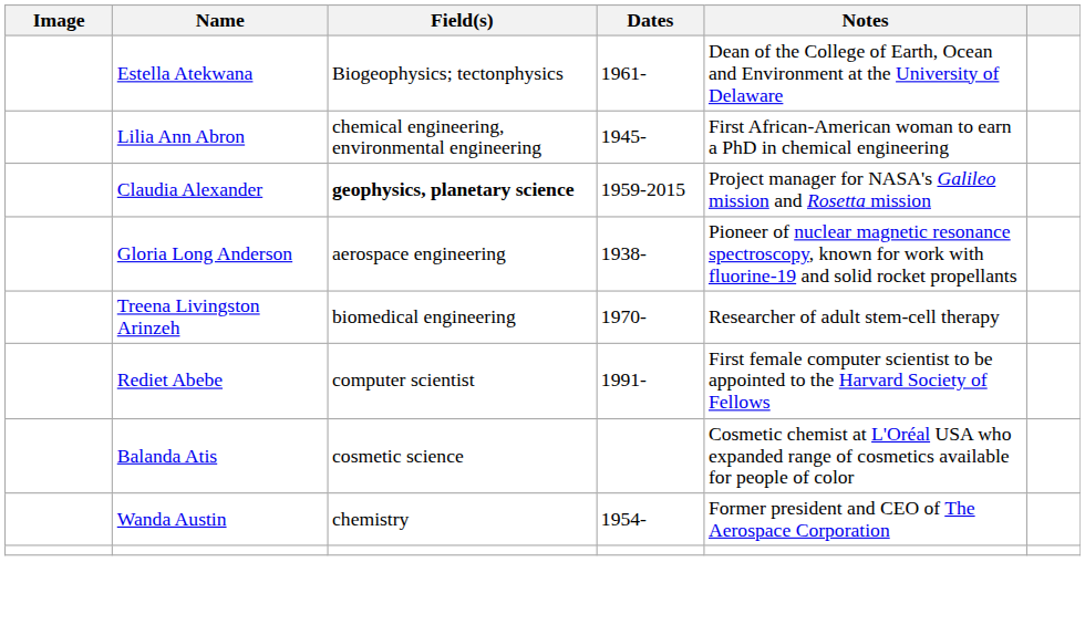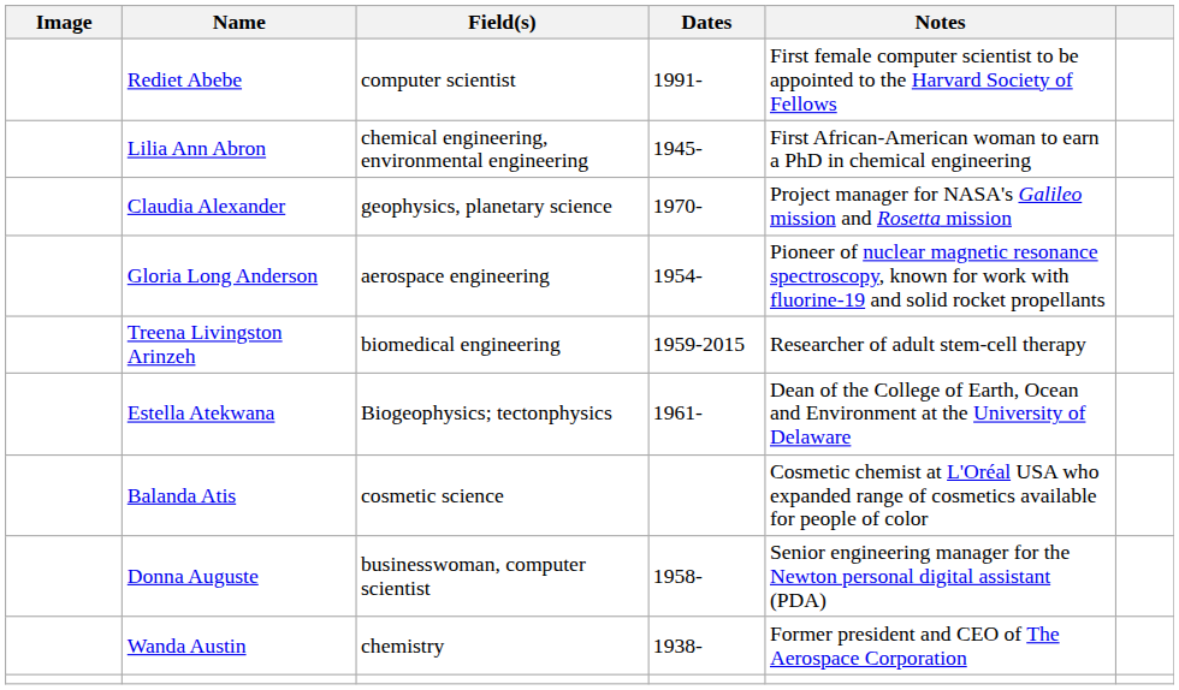 <table class="wikitable sortable plainrowheaders" style="width:100%; background:#fff;">
 <tr class="unsortable">
 <th scope="col" class="unsortable">Image</th>
 <th scope="col" style="width:20%;">Name</th>
 <th scope="col" style="width:25%;">Field(s)</th>
 <th scope="col" style="width:10%;">Dates</th>
 <th scope="col" class="unsortable" style="width: 30%">Notes</th>
 <th scope="col" class="unsortable" style="width: 5%"></th>
 </tr>
 <tr>
 <td></td>
-<td><a href='#'>Estella Atekwana</a></td>
-<td>Biogeophysics; tectonphysics</td>
-<td>1961-</td>
-<td>Dean of the College of Earth, Ocean and Environment at the <a href='#'>University of Delaware</a></td>
+<td><a href='#'>Rediet Abebe</a></td>
+<td>computer scientist</td>
+<td>1991-</td>
+<td>First female computer scientist to be appointed to the <a href='#'>Harvard Society of Fellows</a></td>
 <td></td>
 </tr>
 <tr>
 <td></td>
 <td><a href='#'>Lilia Ann Abron</a></td>
 <td>chemical engineering, environmental engineering</td>
 <td>1945-</td>
 <td>First African-American woman to earn a PhD in chemical engineering</td>
 <td></td>
 </tr>
 <tr>
 <td></td>
 <td><a href='#'>Claudia Alexander</a></td>
-<td><strong>geophysics, planetary science</strong></td>
-<td>1959-2015</td>
+<td>geophysics, planetary science</td>
+<td>1970-</td>
 <td>Project manager for NASA's <a href='#'><em>Galileo</em> mission</a> and <a href='#'><em>Rosetta</em> mission</a></td>
 <td></td>
 </tr>
 <tr>
 <td></td>
 <td><a href='#'>Gloria Long Anderson</a></td>
 <td>aerospace engineering</td>
-<td>1938-</td>
+<td>1954-</td>
 <td>Pioneer of <a href='#'>nuclear magnetic resonance spectroscopy</a>, known for work with <a href='#'>fluorine-19</a> and solid rocket propellants</td>
 <td></td>
 </tr>
 <tr>
 <td></td>
 <td><a href='#'>Treena Livingston Arinzeh</a></td>
 <td>biomedical engineering</td>
-<td>1970-</td>
+<td>1959-2015</td>
 <td>Researcher of adult stem-cell therapy</td>
 <td></td>
 </tr>
 <tr>
 <td></td>
-<td><a href='#'>Rediet Abebe</a></td>
-<td>computer scientist</td>
-<td>1991-</td>
-<td>First female computer scientist to be appointed to the <a href='#'>Harvard Society of Fellows</a></td>
+<td><a href='#'>Estella Atekwana</a></td>
+<td>Biogeophysics; tectonphysics</td>
+<td>1961-</td>
+<td>Dean of the College of Earth, Ocean and Environment at the <a href='#'>University of Delaware</a></td>
 <td></td>
 </tr>
 <tr>
 <td></td>
 <td><a href='#'>Balanda Atis</a></td>
 <td>cosmetic science</td>
 <td></td>
 <td>Cosmetic chemist at <a href='#'>L'Oréal</a> USA who expanded range of cosmetics available for people of color</td>
 <td></td>
 </tr>
 <tr>
 <td></td>
+<td><a href='#'>Donna Auguste</a></td>
+<td>businesswoman, computer scientist</td>
+<td>1958-</td>
+<td>Senior engineering manager for the <a href='#'>Newton personal digital assistant</a> (PDA)</td>
+<td></td>
+</tr>
+<tr>
+<td></td>
 <td><a href='#'>Wanda Austin</a></td>
 <td>chemistry</td>
-<td>1954-</td>
+<td>1938-</td>
 <td>Former president and CEO of <a href='#'>The Aerospace Corporation</a></td>
 <td></td>
 </tr>
 <tr>
 <td></td>
 <td></td>
 <td></td>
 <td></td>
 <td></td>
 </tr>
 </table>
